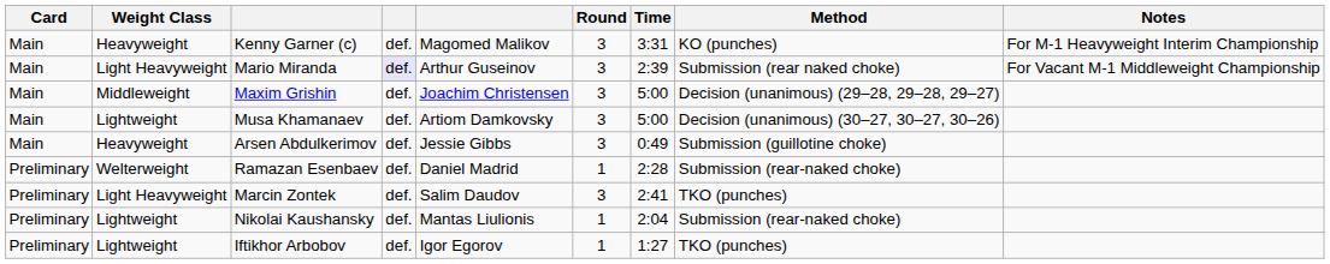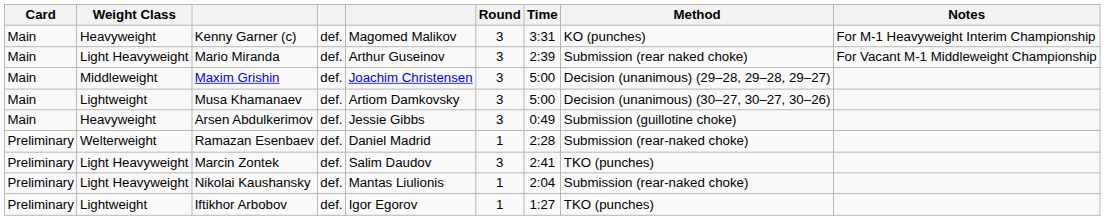 <table class="wikitable">
 <tr>
 <th>Card</th>
 <th>Weight Class</th>
 <th></th>
 <th></th>
 <th></th>
 <th>Round</th>
 <th>Time</th>
 <th>Method</th>
 <th>Notes</th>
 </tr>
 <tr>
 <td>Main</td>
 <td>Heavyweight</td>
 <td> Kenny Garner (c)</td>
 <td>def.</td>
 <td> Magomed Malikov</td>
 <td align=center>3</td>
 <td align=center>3:31</td>
 <td>KO (punches)</td>
 <td>For M-1 Heavyweight Interim Championship</td>
 </tr>
 <tr>
 <td>Main</td>
 <td>Light Heavyweight</td>
 <td> Mario Miranda</td>
-<td style="background: lavender;">def.</td>
+<td>def.</td>
 <td> Arthur Guseinov</td>
 <td align=center>3</td>
 <td align=center>2:39</td>
 <td>Submission (rear naked choke)</td>
 <td>For Vacant M-1 Middleweight Championship</td>
 </tr>
 <tr>
 <td>Main</td>
 <td>Middleweight</td>
 <td> <a href='#'>Maxim Grishin</a></td>
 <td>def.</td>
 <td> <a href='#'>Joachim Christensen</a></td>
 <td align=center>3</td>
 <td align=center>5:00</td>
 <td>Decision (unanimous) (29–28, 29–28, 29–27)</td>
 <td></td>
 </tr>
 <tr>
 <td>Main</td>
 <td>Lightweight</td>
 <td> Musa Khamanaev</td>
 <td>def.</td>
 <td> Artiom Damkovsky</td>
 <td align=center>3</td>
 <td align=center>5:00</td>
 <td>Decision (unanimous) (30–27, 30–27, 30–26)</td>
 <td></td>
 </tr>
 <tr>
 <td>Main</td>
 <td>Heavyweight</td>
 <td> Arsen Abdulkerimov</td>
 <td>def.</td>
 <td> Jessie Gibbs</td>
 <td align=center>3</td>
 <td align=center>0:49</td>
 <td>Submission (guillotine choke)</td>
 <td></td>
 </tr>
 <tr>
 <td>Preliminary</td>
 <td>Welterweight</td>
 <td> Ramazan Esenbaev</td>
 <td>def.</td>
 <td> Daniel Madrid</td>
 <td align=center>1</td>
 <td align=center>2:28</td>
 <td>Submission (rear-naked choke)</td>
 <td></td>
 </tr>
 <tr>
 <td>Preliminary</td>
 <td>Light Heavyweight</td>
 <td> Marcin Zontek</td>
 <td>def.</td>
 <td> Salim Daudov</td>
 <td align=center>3</td>
 <td align=center>2:41</td>
 <td>TKO (punches)</td>
 <td></td>
 </tr>
 <tr>
 <td>Preliminary</td>
-<td>Lightweight</td>
+<td>Light Heavyweight</td>
 <td> Nikolai Kaushansky</td>
 <td>def.</td>
 <td> Mantas Liulionis</td>
 <td align=center>1</td>
 <td align=center>2:04</td>
 <td>Submission (rear-naked choke)</td>
 <td></td>
 </tr>
 <tr>
 <td>Preliminary</td>
 <td>Lightweight</td>
 <td> Iftikhor Arbobov</td>
 <td>def.</td>
 <td> Igor Egorov</td>
 <td align=center>1</td>
 <td align=center>1:27</td>
 <td>TKO (punches)</td>
 <td></td>
 </tr>
 </table>
